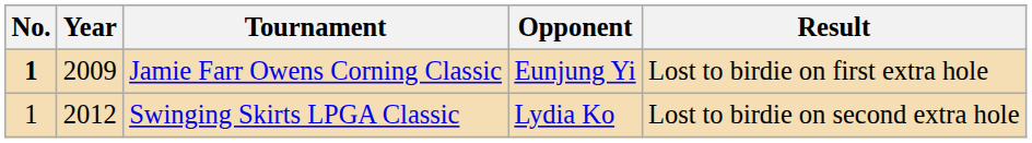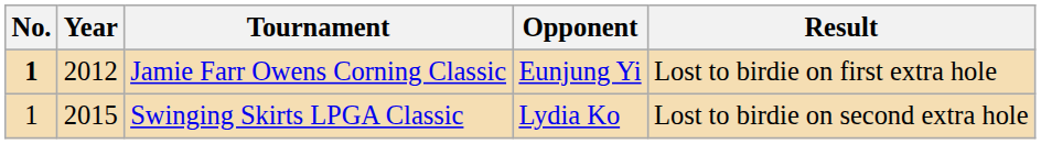 <table class="wikitable" style="font-size:95%;">
 <tr>
 <th>No.</th>
 <th>Year</th>
 <th>Tournament</th>
 <th>Opponent</th>
 <th>Result</th>
 </tr>
 <tr style="background:#F5DEB3;">
 <td align=center><strong>1</strong></td>
-<td>2009</td>
+<td>2012</td>
 <td><a href='#'>Jamie Farr Owens Corning Classic</a></td>
 <td> <a href='#'>Eunjung Yi</a></td>
 <td>Lost to birdie on first extra hole</td>
 </tr>
 <tr style="background:#F5DEB3;">
 <td align=center>1</td>
-<td>2012</td>
+<td>2015</td>
 <td><a href='#'>Swinging Skirts LPGA Classic</a></td>
 <td> <a href='#'>Lydia Ko</a></td>
 <td>Lost to birdie on second extra hole</td>
 </tr>
 </table>
